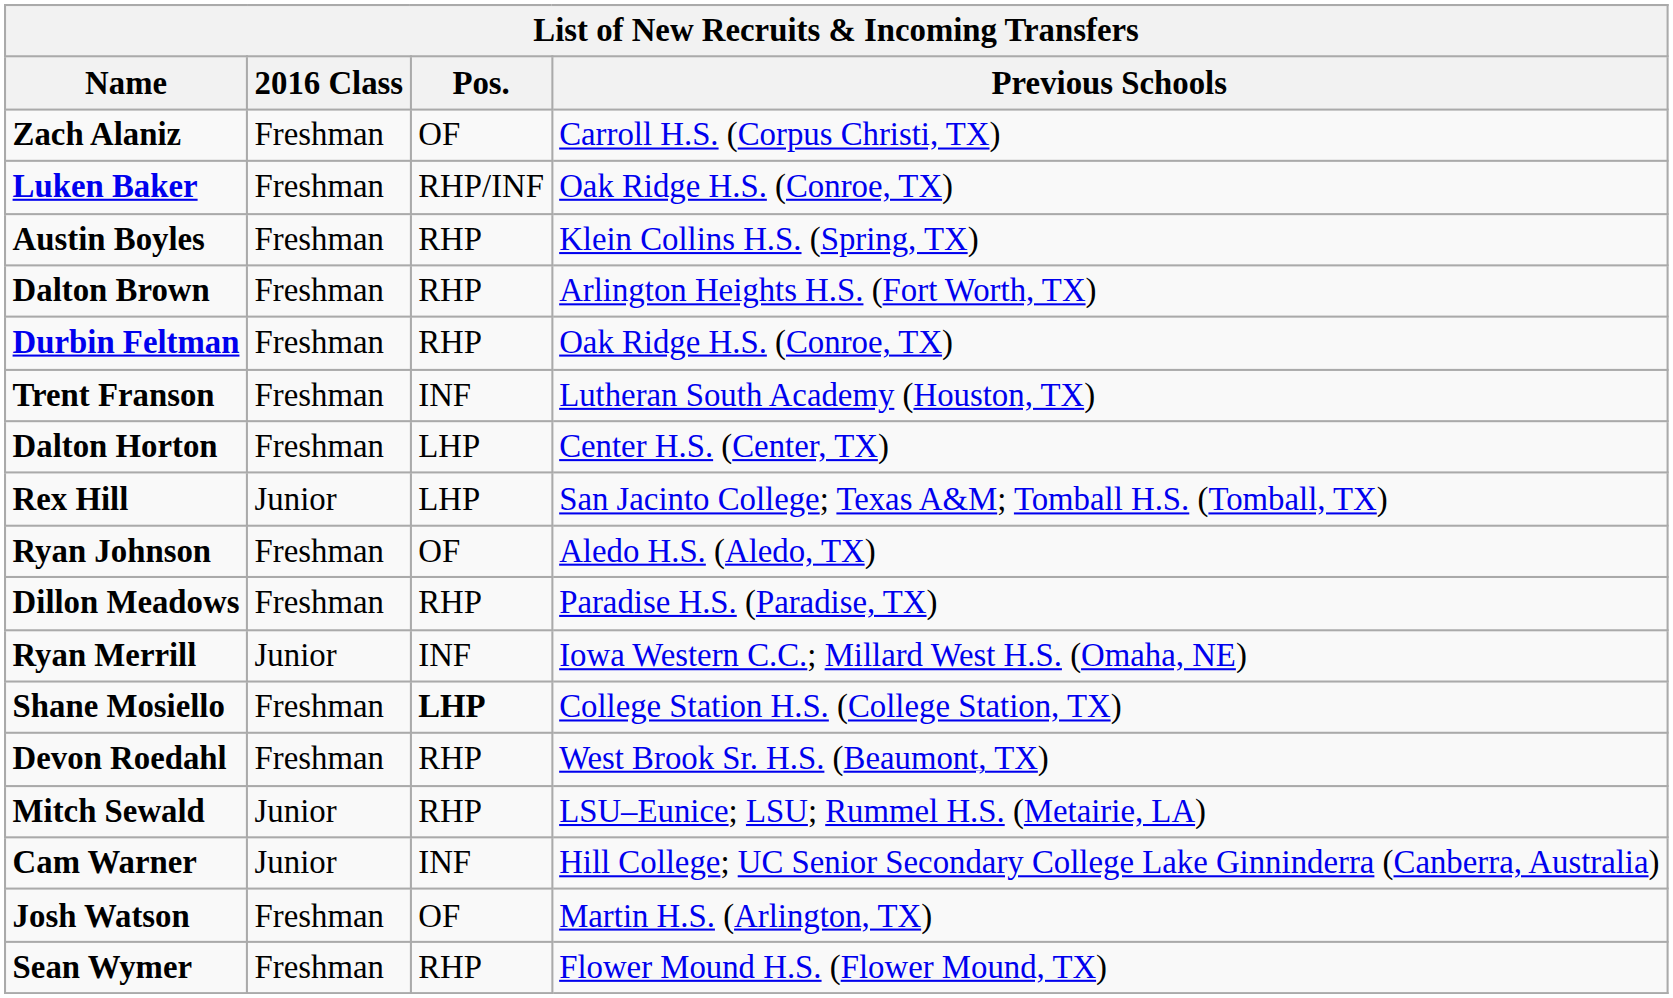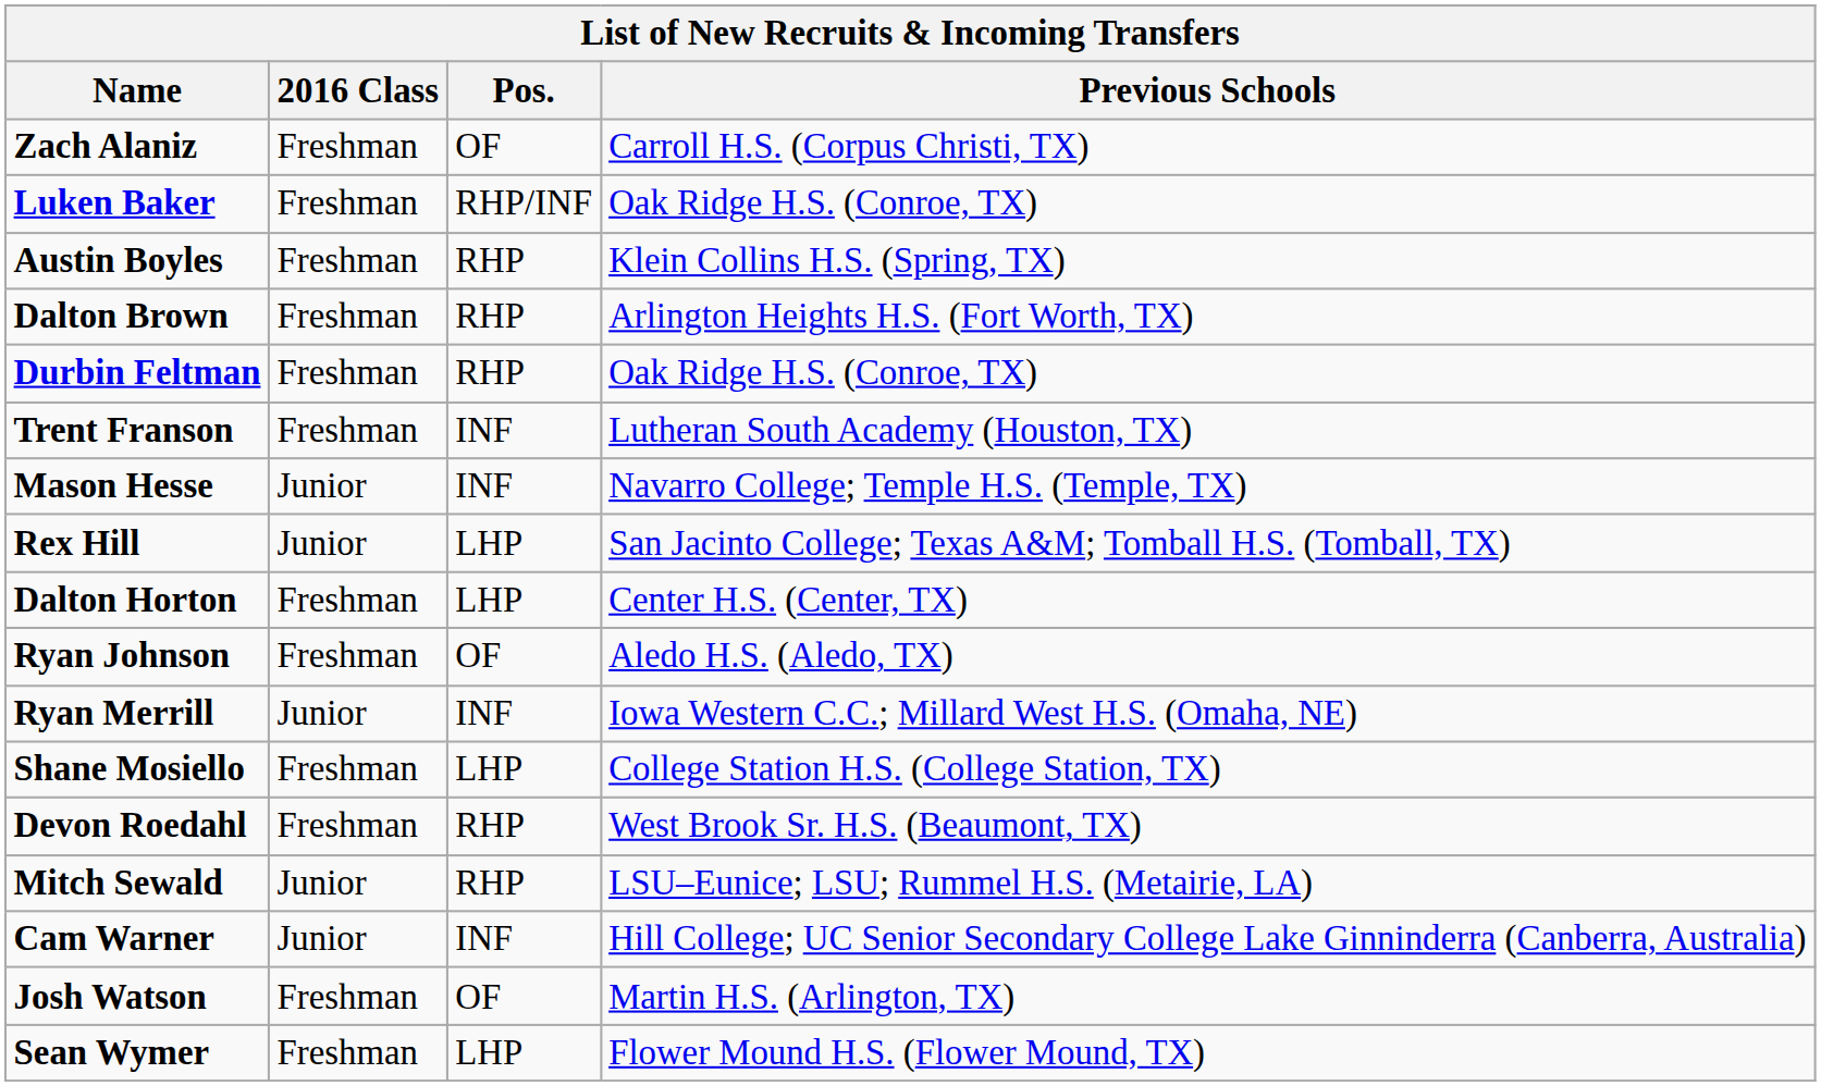 <table class="wikitable collapsible collapsed">
 <tr>
 <th colspan="4">List of New Recruits & Incoming Transfers</th>
 </tr>
 <tr>
 <th>Name</th>
 <th>2016 Class</th>
 <th>Pos.</th>
 <th>Previous Schools</th>
 </tr>
 <tr>
 <td><strong>Zach Alaniz</strong></td>
 <td>Freshman</td>
 <td>OF</td>
 <td><a href='#'>Carroll H.S.</a> (<a href='#'>Corpus Christi, TX</a>)</td>
 </tr>
 <tr>
 <td><strong><a href='#'>Luken Baker</a></strong></td>
 <td>Freshman</td>
 <td>RHP/INF</td>
 <td><a href='#'>Oak Ridge H.S.</a> (<a href='#'>Conroe, TX</a>)</td>
 </tr>
 <tr>
 <td><strong>Austin Boyles</strong></td>
 <td>Freshman</td>
 <td>RHP</td>
 <td><a href='#'>Klein Collins H.S.</a> (<a href='#'>Spring, TX</a>)</td>
 </tr>
 <tr>
 <td><strong>Dalton Brown</strong></td>
 <td>Freshman</td>
 <td>RHP</td>
 <td><a href='#'>Arlington Heights H.S.</a> (<a href='#'>Fort Worth, TX</a>)</td>
 </tr>
 <tr>
 <td><strong><a href='#'>Durbin Feltman</a></strong></td>
 <td>Freshman</td>
 <td>RHP</td>
 <td><a href='#'>Oak Ridge H.S.</a> (<a href='#'>Conroe, TX</a>)</td>
 </tr>
 <tr>
 <td><strong>Trent Franson</strong></td>
 <td>Freshman</td>
 <td>INF</td>
 <td><a href='#'>Lutheran South Academy</a> (<a href='#'>Houston, TX</a>)</td>
 </tr>
 <tr>
-<td><strong>Dalton Horton</strong></td>
-<td>Freshman</td>
-<td>LHP</td>
-<td><a href='#'>Center H.S.</a> (<a href='#'>Center, TX</a>)</td>
+<td><strong>Mason Hesse</strong></td>
+<td>Junior</td>
+<td>INF</td>
+<td><a href='#'>Navarro College</a>; <a href='#'>Temple H.S.</a> (<a href='#'>Temple, TX</a>)</td>
 </tr>
 <tr>
 <td><strong>Rex Hill</strong></td>
 <td>Junior</td>
 <td>LHP</td>
 <td><a href='#'>San Jacinto College</a>; <a href='#'>Texas A&M</a>; <a href='#'>Tomball H.S.</a> (<a href='#'>Tomball, TX</a>)</td>
 </tr>
 <tr>
+<td><strong>Dalton Horton</strong></td>
+<td>Freshman</td>
+<td>LHP</td>
+<td><a href='#'>Center H.S.</a> (<a href='#'>Center, TX</a>)</td>
+</tr>
+<tr>
 <td><strong>Ryan Johnson</strong></td>
 <td>Freshman</td>
 <td>OF</td>
 <td><a href='#'>Aledo H.S.</a> (<a href='#'>Aledo, TX</a>)</td>
-</tr>
-<tr>
-<td><strong>Dillon Meadows</strong></td>
-<td>Freshman</td>
-<td>RHP</td>
-<td><a href='#'>Paradise H.S.</a> (<a href='#'>Paradise, TX</a>)</td>
 </tr>
 <tr>
 <td><strong>Ryan Merrill</strong></td>
 <td>Junior</td>
 <td>INF</td>
 <td><a href='#'>Iowa Western C.C.</a>; <a href='#'>Millard West H.S.</a> (<a href='#'>Omaha, NE</a>)</td>
 </tr>
 <tr>
 <td><strong>Shane Mosiello</strong></td>
 <td>Freshman</td>
-<td><strong>LHP</strong></td>
+<td>LHP</td>
 <td><a href='#'>College Station H.S.</a> (<a href='#'>College Station, TX</a>)</td>
 </tr>
 <tr>
 <td><strong>Devon Roedahl</strong></td>
 <td>Freshman</td>
 <td>RHP</td>
 <td><a href='#'>West Brook Sr. H.S.</a> (<a href='#'>Beaumont, TX</a>)</td>
 </tr>
 <tr>
 <td><strong>Mitch Sewald</strong></td>
 <td>Junior</td>
 <td>RHP</td>
 <td><a href='#'>LSU–Eunice</a>; <a href='#'>LSU</a>; <a href='#'>Rummel H.S.</a> (<a href='#'>Metairie, LA</a>)</td>
 </tr>
 <tr>
 <td><strong>Cam Warner</strong></td>
 <td>Junior</td>
 <td>INF</td>
 <td><a href='#'>Hill College</a>; <a href='#'>UC Senior Secondary College Lake Ginninderra</a> (<a href='#'>Canberra, Australia</a>)</td>
 </tr>
 <tr>
 <td><strong>Josh Watson</strong></td>
 <td>Freshman</td>
 <td>OF</td>
 <td><a href='#'>Martin H.S.</a> (<a href='#'>Arlington, TX</a>)</td>
 </tr>
 <tr>
 <td><strong>Sean Wymer</strong></td>
 <td>Freshman</td>
-<td>RHP</td>
+<td>LHP</td>
 <td><a href='#'>Flower Mound H.S.</a> (<a href='#'>Flower Mound, TX</a>)</td>
 </tr>
 </table>
